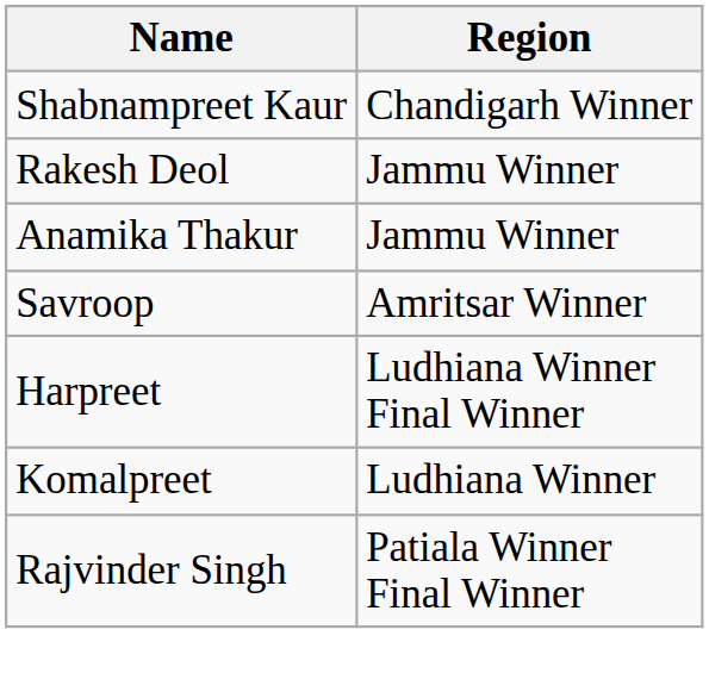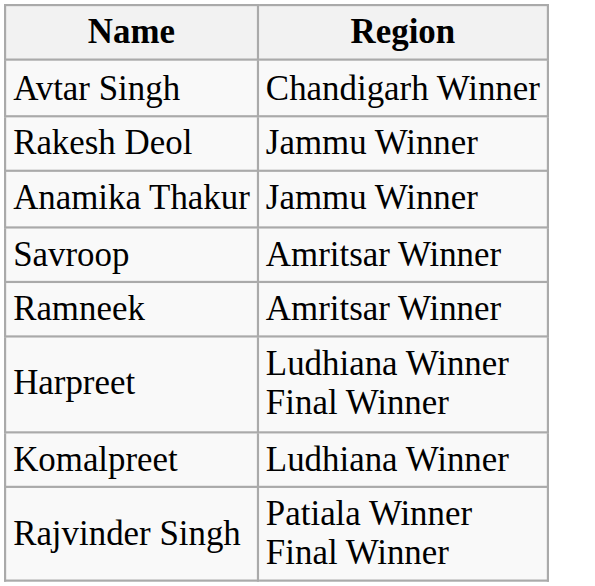 <table class="wikitable">
 <tr>
 <th>Name</th>
 <th>Region</th>
 </tr>
 <tr>
-<td>Shabnampreet Kaur</td>
+<td>Avtar Singh</td>
 <td>Chandigarh Winner</td>
 </tr>
 <tr>
 <td>Rakesh Deol</td>
 <td>Jammu Winner</td>
 </tr>
 <tr>
 <td>Anamika Thakur</td>
 <td>Jammu Winner</td>
 </tr>
 <tr>
 <td>Savroop</td>
 <td>Amritsar Winner</td>
 </tr>
 <tr>
+<td>Ramneek</td>
+<td>Amritsar Winner</td>
+</tr>
+<tr>
 <td>Harpreet</td>
 <td>Ludhiana Winner<br>Final Winner</td>
 </tr>
 <tr>
 <td>Komalpreet</td>
 <td>Ludhiana Winner</td>
 </tr>
 <tr>
 <td>Rajvinder Singh</td>
 <td>Patiala Winner<br>Final Winner</td>
 </tr>
 </table>
